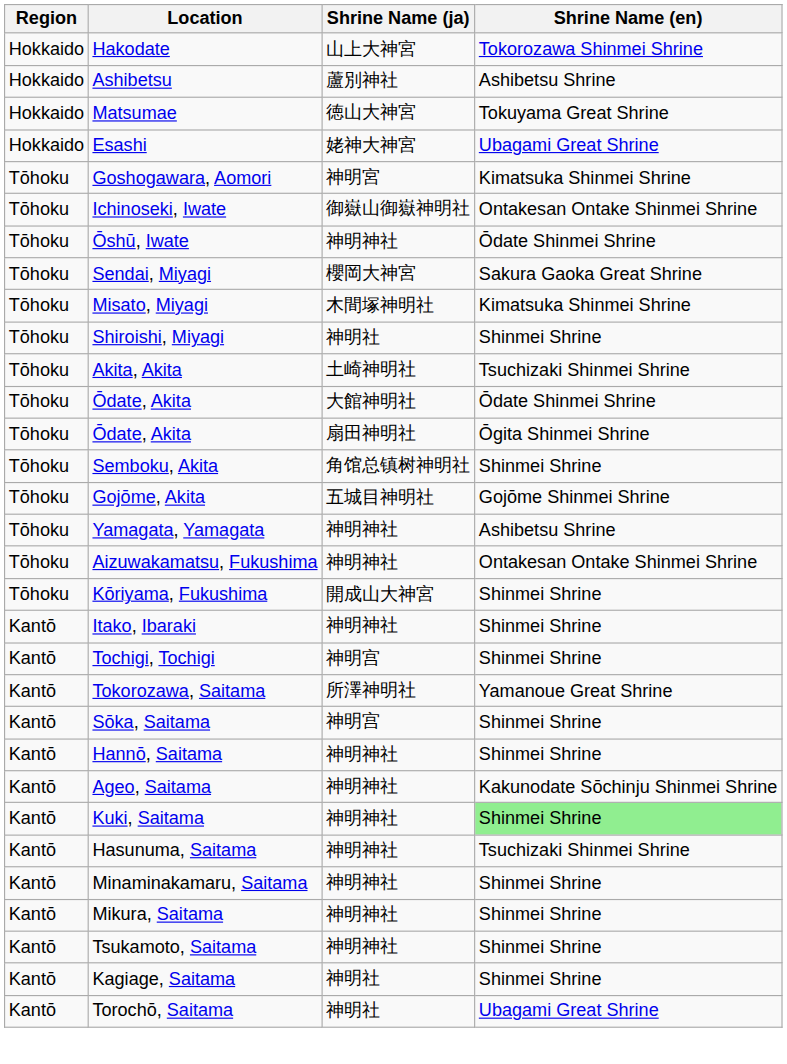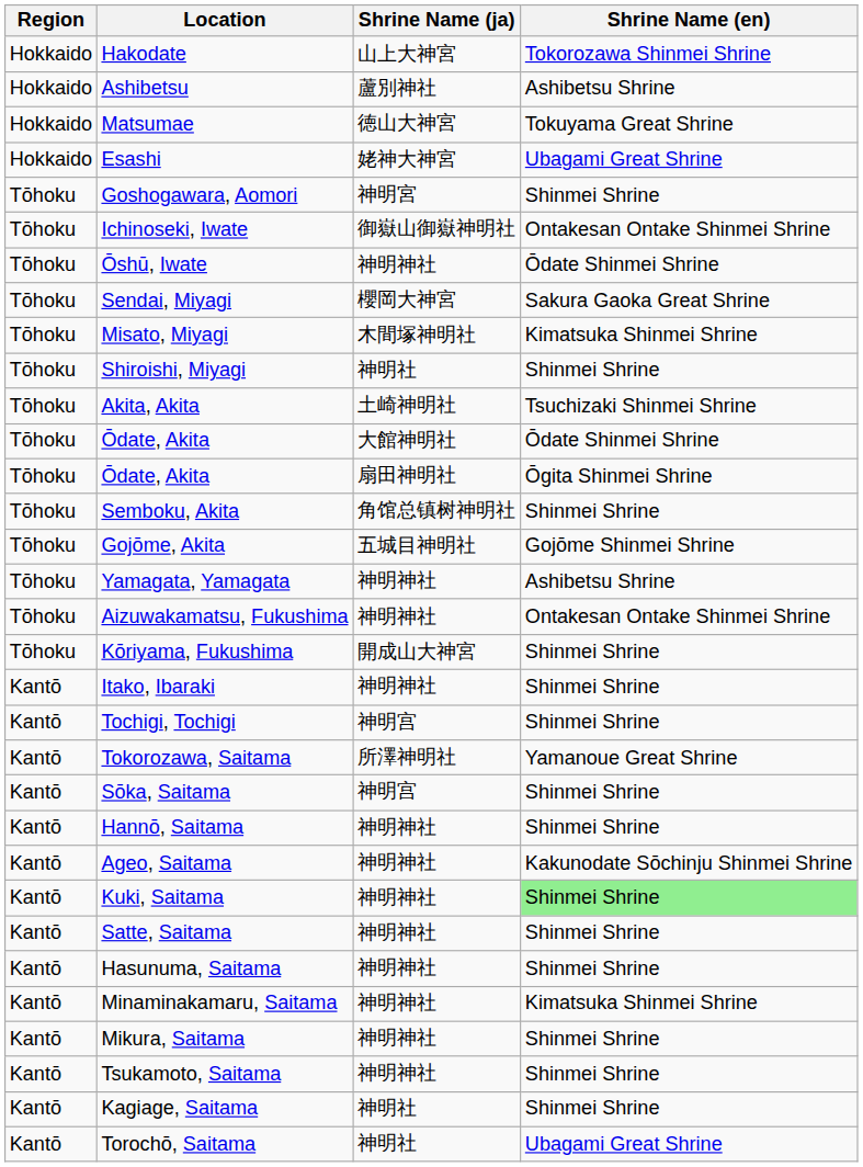 <table class="wikitable sortable">
 <tr>
 <th>Region</th>
 <th>Location</th>
 <th>Shrine Name (ja)</th>
 <th>Shrine Name (en)</th>
 </tr>
 <tr>
 <td>Hokkaido</td>
 <td><a href='#'>Hakodate</a></td>
 <td>山上大神宮</td>
 <td><a href='#'>Tokorozawa Shinmei Shrine</a></td>
 </tr>
 <tr>
 <td>Hokkaido</td>
 <td><a href='#'>Ashibetsu</a></td>
 <td>蘆別神社</td>
 <td>Ashibetsu Shrine</td>
 </tr>
 <tr>
 <td>Hokkaido</td>
 <td><a href='#'>Matsumae</a></td>
 <td>徳山大神宮</td>
 <td>Tokuyama Great Shrine</td>
 </tr>
 <tr>
 <td>Hokkaido</td>
 <td><a href='#'>Esashi</a></td>
 <td>姥神大神宮</td>
 <td><a href='#'>Ubagami Great Shrine</a></td>
 </tr>
 <tr>
 <td>Tōhoku</td>
 <td><a href='#'>Goshogawara</a>, <a href='#'>Aomori</a></td>
 <td>神明宮</td>
-<td>Kimatsuka Shinmei Shrine</td>
+<td>Shinmei Shrine</td>
 </tr>
 <tr>
 <td>Tōhoku</td>
 <td><a href='#'>Ichinoseki</a>, <a href='#'>Iwate</a></td>
 <td>御嶽山御嶽神明社</td>
 <td>Ontakesan Ontake Shinmei Shrine</td>
 </tr>
 <tr>
 <td>Tōhoku</td>
 <td><a href='#'>Ōshū</a>, <a href='#'>Iwate</a></td>
 <td>神明神社</td>
 <td>Ōdate Shinmei Shrine</td>
 </tr>
 <tr>
 <td>Tōhoku</td>
 <td><a href='#'>Sendai</a>, <a href='#'>Miyagi</a></td>
 <td>櫻岡大神宮</td>
 <td>Sakura Gaoka Great Shrine</td>
 </tr>
 <tr>
 <td>Tōhoku</td>
 <td><a href='#'>Misato</a>, <a href='#'>Miyagi</a></td>
 <td>木間塚神明社</td>
 <td>Kimatsuka Shinmei Shrine</td>
 </tr>
 <tr>
 <td>Tōhoku</td>
 <td><a href='#'>Shiroishi</a>, <a href='#'>Miyagi</a></td>
 <td>神明社</td>
 <td>Shinmei Shrine</td>
 </tr>
 <tr>
 <td>Tōhoku</td>
 <td><a href='#'>Akita</a>, <a href='#'>Akita</a></td>
 <td>土崎神明社</td>
 <td>Tsuchizaki Shinmei Shrine</td>
 </tr>
 <tr>
 <td>Tōhoku</td>
 <td><a href='#'>Ōdate</a>, <a href='#'>Akita</a></td>
 <td>大館神明社</td>
 <td>Ōdate Shinmei Shrine</td>
 </tr>
 <tr>
 <td>Tōhoku</td>
 <td><a href='#'>Ōdate</a>, <a href='#'>Akita</a></td>
 <td>扇田神明社</td>
 <td>Ōgita Shinmei Shrine</td>
 </tr>
 <tr>
 <td>Tōhoku</td>
 <td><a href='#'>Semboku</a>, <a href='#'>Akita</a></td>
 <td>角馆总镇树神明社</td>
 <td>Shinmei Shrine</td>
 </tr>
 <tr>
 <td>Tōhoku</td>
 <td><a href='#'>Gojōme</a>, <a href='#'>Akita</a></td>
 <td>五城目神明社</td>
 <td>Gojōme Shinmei Shrine</td>
 </tr>
 <tr>
 <td>Tōhoku</td>
 <td><a href='#'>Yamagata</a>, <a href='#'>Yamagata</a></td>
 <td>神明神社</td>
 <td>Ashibetsu Shrine</td>
 </tr>
 <tr>
 <td>Tōhoku</td>
 <td><a href='#'>Aizuwakamatsu</a>, <a href='#'>Fukushima</a></td>
 <td>神明神社</td>
 <td>Ontakesan Ontake Shinmei Shrine</td>
 </tr>
 <tr>
 <td>Tōhoku</td>
 <td><a href='#'>Kōriyama</a>, <a href='#'>Fukushima</a></td>
 <td>開成山大神宮</td>
 <td>Shinmei Shrine</td>
 </tr>
 <tr>
 <td>Kantō</td>
 <td><a href='#'>Itako</a>, <a href='#'>Ibaraki</a></td>
 <td>神明神社</td>
 <td>Shinmei Shrine</td>
 </tr>
 <tr>
 <td>Kantō</td>
 <td><a href='#'>Tochigi</a>, <a href='#'>Tochigi</a></td>
 <td>神明宫</td>
 <td>Shinmei Shrine</td>
 </tr>
 <tr>
 <td>Kantō</td>
 <td><a href='#'>Tokorozawa</a>, <a href='#'>Saitama</a></td>
 <td>所澤神明社</td>
 <td>Yamanoue Great Shrine</td>
 </tr>
 <tr>
 <td>Kantō</td>
 <td><a href='#'>Sōka</a>, <a href='#'>Saitama</a></td>
 <td>神明宫</td>
 <td>Shinmei Shrine</td>
 </tr>
 <tr>
 <td>Kantō</td>
 <td><a href='#'>Hannō</a>, <a href='#'>Saitama</a></td>
 <td>神明神社</td>
 <td>Shinmei Shrine</td>
 </tr>
 <tr>
 <td>Kantō</td>
 <td><a href='#'>Ageo</a>, <a href='#'>Saitama</a></td>
 <td>神明神社</td>
 <td>Kakunodate Sōchinju Shinmei Shrine</td>
 </tr>
 <tr>
 <td>Kantō</td>
 <td><a href='#'>Kuki</a>, <a href='#'>Saitama</a></td>
 <td>神明神社</td>
 <td style="background: lightgreen;">Shinmei Shrine</td>
 </tr>
 <tr>
 <td>Kantō</td>
+<td><a href='#'>Satte</a>, <a href='#'>Saitama</a></td>
+<td>神明神社</td>
+<td>Shinmei Shrine</td>
+</tr>
+<tr>
+<td>Kantō</td>
 <td>Hasunuma, <a href='#'>Saitama</a></td>
 <td>神明神社</td>
-<td>Tsuchizaki Shinmei Shrine</td>
+<td>Shinmei Shrine</td>
 </tr>
 <tr>
 <td>Kantō</td>
 <td>Minaminakamaru, <a href='#'>Saitama</a></td>
 <td>神明神社</td>
-<td>Shinmei Shrine</td>
+<td>Kimatsuka Shinmei Shrine</td>
 </tr>
 <tr>
 <td>Kantō</td>
 <td>Mikura, <a href='#'>Saitama</a></td>
 <td>神明神社</td>
 <td>Shinmei Shrine</td>
 </tr>
 <tr>
 <td>Kantō</td>
 <td>Tsukamoto, <a href='#'>Saitama</a></td>
 <td>神明神社</td>
 <td>Shinmei Shrine</td>
 </tr>
 <tr>
 <td>Kantō</td>
 <td>Kagiage, <a href='#'>Saitama</a></td>
 <td>神明社</td>
 <td>Shinmei Shrine</td>
 </tr>
 <tr>
 <td>Kantō</td>
 <td>Torochō, <a href='#'>Saitama</a></td>
 <td>神明社</td>
 <td><a href='#'>Ubagami Great Shrine</a></td>
 </tr>
 </table>
